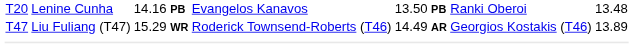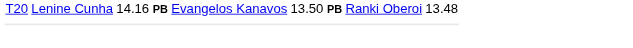 <table>
 <tr>
 <td><a href='#'>T20</a></td>
 <td><a href='#'>Lenine Cunha</a><br></td>
 <td>14.16 <small><strong>PB</strong></small></td>
 <td><a href='#'>Evangelos Kanavos</a><br></td>
 <td>13.50 <small><strong>PB</strong></small></td>
 <td><a href='#'>Ranki Oberoi</a><br></td>
 <td>13.48</td>
 </tr>
 <tr>
-<td><a href='#'>T47</a></td>
-<td><a href='#'>Liu Fuliang</a> (T47)<br></td>
-<td>15.29 <small><strong>WR</strong></small></td>
-<td><a href='#'>Roderick Townsend-Roberts</a> (<a href='#'>T46</a>)<br></td>
-<td>14.49 <small><strong>AR</strong></small></td>
-<td><a href='#'>Georgios Kostakis</a> (<a href='#'>T46</a>)<br></td>
-<td>13.89</td>
-</tr>
-<tr>
 <td colspan=7></td>
 </tr>
 <tr>
 </tr>
 <tr bgcolor= e8e8e8>
 <td colspan=7></td>
 </tr>
 </table>
